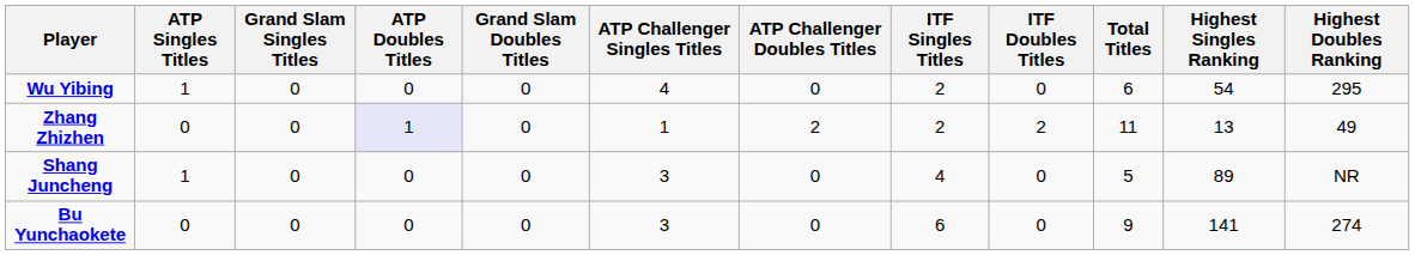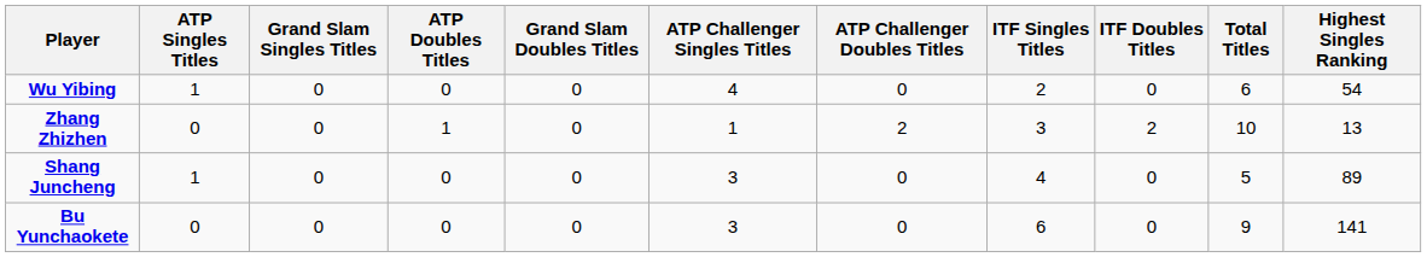 <table class="wikitable sortable" style="text-align:center; font-size:97;">
 <tr>
 <th>Player</th>
 <th>ATP Singles Titles</th>
 <th>Grand Slam Singles Titles</th>
 <th>ATP Doubles Titles</th>
 <th>Grand Slam Doubles Titles</th>
 <th>ATP Challenger Singles Titles</th>
 <th>ATP Challenger Doubles Titles</th>
 <th>ITF Singles Titles</th>
 <th>ITF Doubles Titles</th>
 <th>Total Titles</th>
 <th>Highest Singles Ranking</th>
-<th>Highest Doubles Ranking</th>
 </tr>
 <tr>
 <td><strong><a href='#'>Wu Yibing</a></strong></td>
 <td>1</td>
 <td>0</td>
 <td>0</td>
 <td>0</td>
 <td>4</td>
 <td>0</td>
 <td>2</td>
 <td>0</td>
 <td>6</td>
 <td>54</td>
-<td>295</td>
 </tr>
 <tr>
 <td><strong><a href='#'>Zhang Zhizhen</a></strong></td>
 <td>0</td>
 <td>0</td>
-<td style="background: lavender;">1</td>
+<td>1</td>
 <td>0</td>
 <td>1</td>
 <td>2</td>
+<td>3</td>
 <td>2</td>
-<td>2</td>
-<td>11</td>
+<td>10</td>
 <td>13</td>
-<td>49</td>
 </tr>
 <tr>
 <td><strong><a href='#'>Shang Juncheng</a></strong></td>
 <td>1</td>
 <td>0</td>
 <td>0</td>
 <td>0</td>
 <td>3</td>
 <td>0</td>
 <td>4</td>
 <td>0</td>
 <td>5</td>
 <td>89</td>
-<td>NR</td>
 </tr>
 <tr>
 <td><strong><a href='#'>Bu Yunchaokete</a></strong></td>
 <td>0</td>
 <td>0</td>
 <td>0</td>
 <td>0</td>
 <td>3</td>
 <td>0</td>
 <td>6</td>
 <td>0</td>
 <td>9</td>
 <td>141</td>
-<td>274</td>
 </tr>
 </table>
